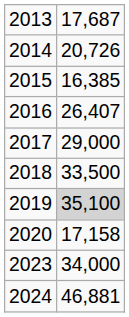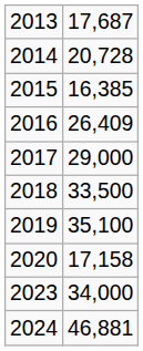 <table class="wikitable">
 <tr>
 <td>2013</td>
 <td>17,687</td>
 </tr>
 <tr>
 <td>2014</td>
-<td>20,726</td>
+<td>20,728</td>
 </tr>
 <tr>
 <td>2015</td>
 <td>16,385</td>
 </tr>
 <tr>
 <td>2016</td>
-<td>26,407</td>
+<td>26,409</td>
 </tr>
 <tr>
 <td>2017</td>
 <td>29,000</td>
 </tr>
 <tr>
 <td>2018</td>
 <td>33,500</td>
 </tr>
 <tr>
 <td>2019</td>
-<td style="background: lightgrey;">35,100</td>
+<td>35,100</td>
 </tr>
 <tr>
 <td>2020</td>
 <td>17,158</td>
 </tr>
 <tr>
 <td>2023</td>
 <td>34,000</td>
 </tr>
 <tr>
 <td>2024</td>
 <td>46,881</td>
 </tr>
 </table>
